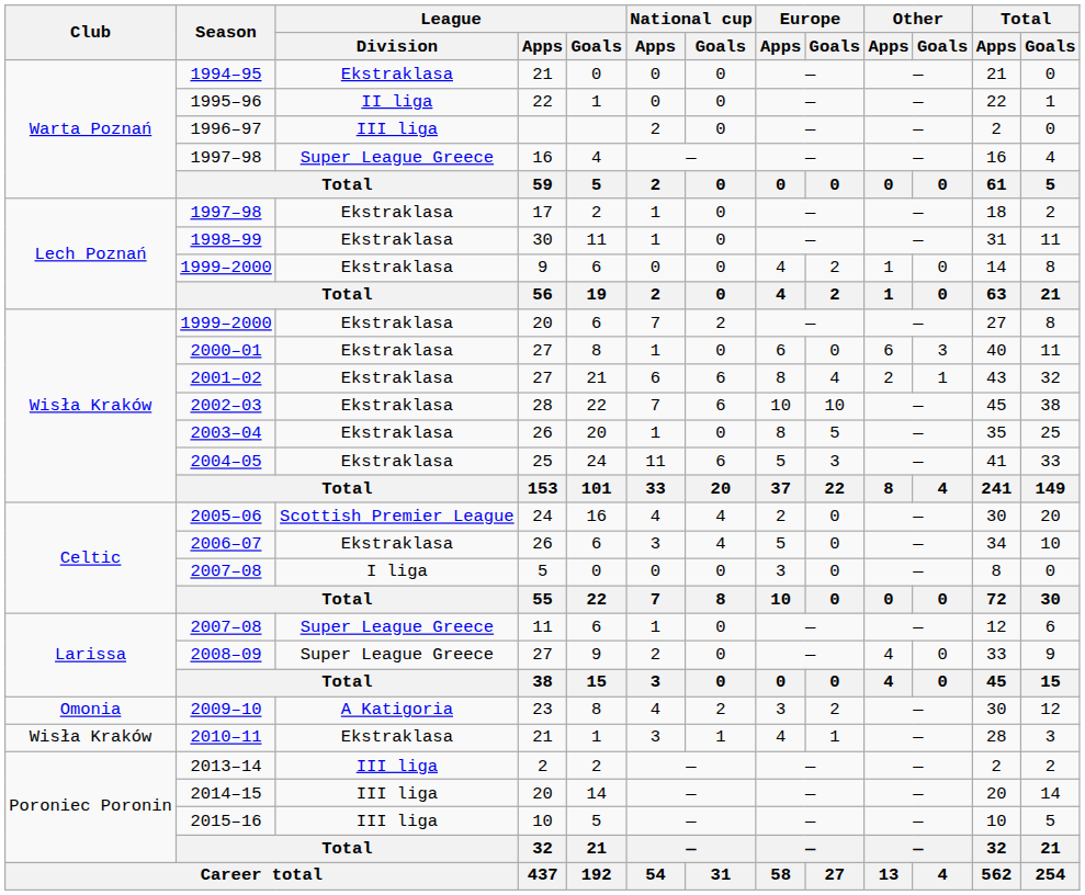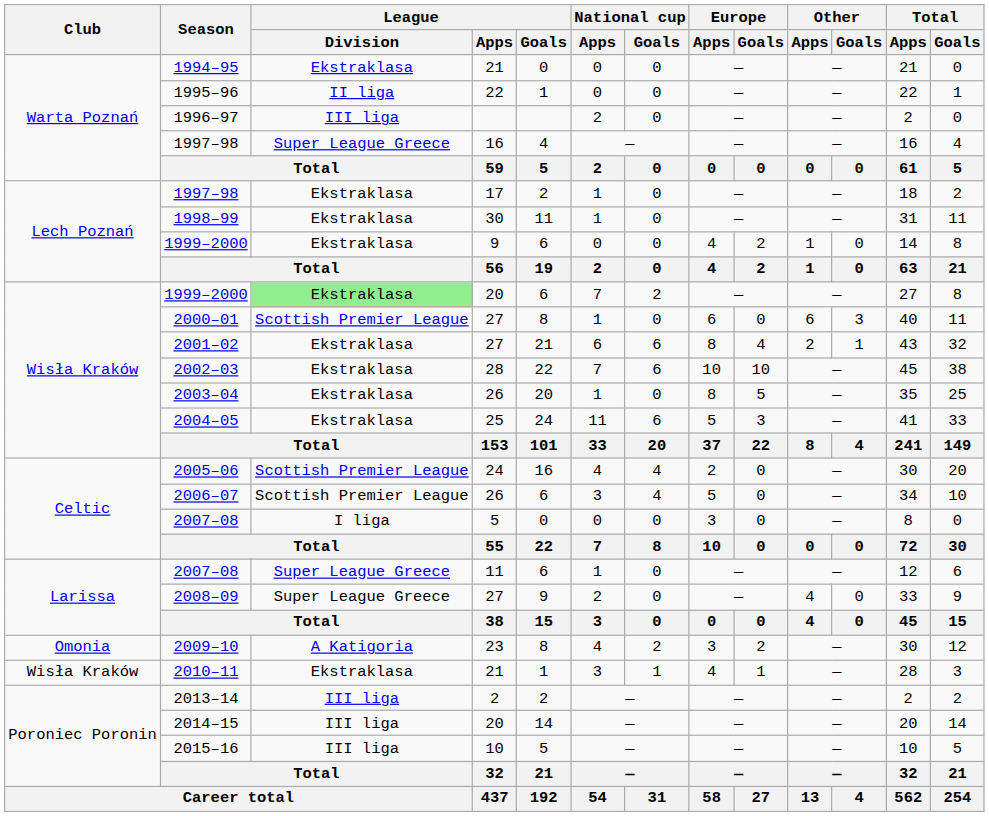 <table class="wikitable" style="text-align:center">
 <tr>
 <th rowspan="2">Club</th>
 <th rowspan="2">Season</th>
 <th colspan="3">League</th>
 <th colspan="2">National cup</th>
 <th colspan="2">Europe</th>
 <th colspan="2">Other</th>
 <th colspan="2">Total</th>
 </tr>
 <tr>
 <th>Division</th>
 <th>Apps</th>
 <th>Goals</th>
 <th>Apps</th>
 <th>Goals</th>
 <th>Apps</th>
 <th>Goals</th>
 <th>Apps</th>
 <th>Goals</th>
 <th>Apps</th>
 <th>Goals</th>
 </tr>
 <tr>
 <td rowspan="5"><a href='#'>Warta Poznań</a></td>
 <td><a href='#'>1994–95</a></td>
 <td><a href='#'>Ekstraklasa</a></td>
 <td>21</td>
 <td>0</td>
 <td>0</td>
 <td>0</td>
 <td colspan="2">—</td>
 <td colspan="2">—</td>
 <td>21</td>
 <td>0</td>
 </tr>
 <tr>
 <td>1995–96</td>
 <td><a href='#'>II liga</a></td>
 <td>22</td>
 <td>1</td>
 <td>0</td>
 <td>0</td>
 <td colspan="2">—</td>
 <td colspan="2">—</td>
 <td>22</td>
 <td>1</td>
 </tr>
 <tr>
 <td>1996–97</td>
 <td><a href='#'>III liga</a></td>
 <td></td>
 <td></td>
 <td>2</td>
 <td>0</td>
 <td colspan="2">—</td>
 <td colspan="2">—</td>
 <td>2</td>
 <td>0</td>
 </tr>
 <tr>
 <td>1997–98</td>
 <td><a href='#'>Super League Greece</a></td>
 <td>16</td>
 <td>4</td>
 <td colspan="2">—</td>
 <td colspan="2">—</td>
 <td colspan="2">—</td>
 <td>16</td>
 <td>4</td>
 </tr>
 <tr>
 <th colspan="2">Total</th>
 <th>59</th>
 <th>5</th>
 <th>2</th>
 <th>0</th>
 <th>0</th>
 <th>0</th>
 <th>0</th>
 <th>0</th>
 <th>61</th>
 <th>5</th>
 </tr>
 <tr>
 <td rowspan="4"><a href='#'>Lech Poznań</a></td>
 <td><a href='#'>1997–98</a></td>
 <td>Ekstraklasa</td>
 <td>17</td>
 <td>2</td>
 <td>1</td>
 <td>0</td>
 <td colspan="2">—</td>
 <td colspan="2">—</td>
 <td>18</td>
 <td>2</td>
 </tr>
 <tr>
 <td><a href='#'>1998–99</a></td>
 <td>Ekstraklasa</td>
 <td>30</td>
 <td>11</td>
 <td>1</td>
 <td>0</td>
 <td colspan="2">—</td>
 <td colspan="2">—</td>
 <td>31</td>
 <td>11</td>
 </tr>
 <tr>
 <td><a href='#'>1999–2000</a></td>
 <td>Ekstraklasa</td>
 <td>9</td>
 <td>6</td>
 <td>0</td>
 <td>0</td>
 <td>4</td>
 <td>2</td>
 <td>1</td>
 <td>0</td>
 <td>14</td>
 <td>8</td>
 </tr>
 <tr>
 <th colspan="2">Total</th>
 <th>56</th>
 <th>19</th>
 <th>2</th>
 <th>0</th>
 <th>4</th>
 <th>2</th>
 <th>1</th>
 <th>0</th>
 <th>63</th>
 <th>21</th>
 </tr>
 <tr>
 <td rowspan="7"><a href='#'>Wisła Kraków</a></td>
 <td><a href='#'>1999–2000</a></td>
-<td>Ekstraklasa</td>
+<td style="background: lightgreen;">Ekstraklasa</td>
 <td>20</td>
 <td>6</td>
 <td>7</td>
 <td>2</td>
 <td colspan="2">—</td>
 <td colspan="2">—</td>
 <td>27</td>
 <td>8</td>
 </tr>
 <tr>
 <td><a href='#'>2000–01</a></td>
-<td>Ekstraklasa</td>
+<td><a href='#'>Scottish Premier League</a></td>
 <td>27</td>
 <td>8</td>
 <td>1</td>
 <td>0</td>
 <td>6</td>
 <td>0</td>
 <td>6</td>
 <td>3</td>
 <td>40</td>
 <td>11</td>
 </tr>
 <tr>
 <td><a href='#'>2001–02</a></td>
 <td>Ekstraklasa</td>
 <td>27</td>
 <td>21</td>
 <td>6</td>
 <td>6</td>
 <td>8</td>
 <td>4</td>
 <td>2</td>
 <td>1</td>
 <td>43</td>
 <td>32</td>
 </tr>
 <tr>
 <td><a href='#'>2002–03</a></td>
 <td>Ekstraklasa</td>
 <td>28</td>
 <td>22</td>
 <td>7</td>
 <td>6</td>
 <td>10</td>
 <td>10</td>
 <td colspan="2">—</td>
 <td>45</td>
 <td>38</td>
 </tr>
 <tr>
 <td><a href='#'>2003–04</a></td>
 <td>Ekstraklasa</td>
 <td>26</td>
 <td>20</td>
 <td>1</td>
 <td>0</td>
 <td>8</td>
 <td>5</td>
 <td colspan="2">—</td>
 <td>35</td>
 <td>25</td>
 </tr>
 <tr>
 <td><a href='#'>2004–05</a></td>
 <td>Ekstraklasa</td>
 <td>25</td>
 <td>24</td>
 <td>11</td>
 <td>6</td>
 <td>5</td>
 <td>3</td>
 <td colspan="2">—</td>
 <td>41</td>
 <td>33</td>
 </tr>
 <tr>
 <th colspan="2">Total</th>
 <th>153</th>
 <th>101</th>
 <th>33</th>
 <th>20</th>
 <th>37</th>
 <th>22</th>
 <th>8</th>
 <th>4</th>
 <th>241</th>
 <th>149</th>
 </tr>
 <tr>
 <td rowspan="4"><a href='#'>Celtic</a></td>
 <td><a href='#'>2005–06</a></td>
 <td><a href='#'>Scottish Premier League</a></td>
 <td>24</td>
 <td>16</td>
 <td>4</td>
 <td>4</td>
 <td>2</td>
 <td>0</td>
 <td colspan="2">—</td>
 <td>30</td>
 <td>20</td>
 </tr>
 <tr>
 <td><a href='#'>2006–07</a></td>
-<td>Ekstraklasa</td>
+<td>Scottish Premier League</td>
 <td>26</td>
 <td>6</td>
 <td>3</td>
 <td>4</td>
 <td>5</td>
 <td>0</td>
 <td colspan="2">—</td>
 <td>34</td>
 <td>10</td>
 </tr>
 <tr>
 <td><a href='#'>2007–08</a></td>
 <td>I liga</td>
 <td>5</td>
 <td>0</td>
 <td>0</td>
 <td>0</td>
 <td>3</td>
 <td>0</td>
 <td colspan="2">—</td>
 <td>8</td>
 <td>0</td>
 </tr>
 <tr>
 <th colspan="2">Total</th>
 <th>55</th>
 <th>22</th>
 <th>7</th>
 <th>8</th>
 <th>10</th>
 <th>0</th>
 <th>0</th>
 <th>0</th>
 <th>72</th>
 <th>30</th>
 </tr>
 <tr>
 <td rowspan="3"><a href='#'>Larissa</a></td>
 <td><a href='#'>2007–08</a></td>
 <td><a href='#'>Super League Greece</a></td>
 <td>11</td>
 <td>6</td>
 <td>1</td>
 <td>0</td>
 <td colspan="2">—</td>
 <td colspan="2">—</td>
 <td>12</td>
 <td>6</td>
 </tr>
 <tr>
 <td><a href='#'>2008–09</a></td>
 <td>Super League Greece</td>
 <td>27</td>
 <td>9</td>
 <td>2</td>
 <td>0</td>
 <td colspan="2">—</td>
 <td>4</td>
 <td>0</td>
 <td>33</td>
 <td>9</td>
 </tr>
 <tr>
 <th colspan="2">Total</th>
 <th>38</th>
 <th>15</th>
 <th>3</th>
 <th>0</th>
 <th>0</th>
 <th>0</th>
 <th>4</th>
 <th>0</th>
 <th>45</th>
 <th>15</th>
 </tr>
 <tr>
 <td><a href='#'>Omonia</a></td>
 <td><a href='#'>2009–10</a></td>
 <td><a href='#'>A Katigoria</a></td>
 <td>23</td>
 <td>8</td>
 <td>4</td>
 <td>2</td>
 <td>3</td>
 <td>2</td>
 <td colspan="2">—</td>
 <td>30</td>
 <td>12</td>
 </tr>
 <tr>
 <td>Wisła Kraków</td>
 <td><a href='#'>2010–11</a></td>
 <td>Ekstraklasa</td>
 <td>21</td>
 <td>1</td>
 <td>3</td>
 <td>1</td>
 <td>4</td>
 <td>1</td>
 <td colspan="2">—</td>
 <td>28</td>
 <td>3</td>
 </tr>
 <tr>
 <td rowspan="4">Poroniec Poronin</td>
 <td>2013–14</td>
 <td><a href='#'>III liga</a></td>
 <td>2</td>
 <td>2</td>
 <td colspan="2">—</td>
 <td colspan="2">—</td>
 <td colspan="2">—</td>
 <td>2</td>
 <td>2</td>
 </tr>
 <tr>
 <td>2014–15</td>
 <td>III liga</td>
 <td>20</td>
 <td>14</td>
 <td colspan="2">—</td>
 <td colspan="2">—</td>
 <td colspan="2">—</td>
 <td>20</td>
 <td>14</td>
 </tr>
 <tr>
 <td>2015–16</td>
 <td>III liga</td>
 <td>10</td>
 <td>5</td>
 <td colspan="2">—</td>
 <td colspan="2">—</td>
 <td colspan="2">—</td>
 <td>10</td>
 <td>5</td>
 </tr>
 <tr>
 <th colspan="2">Total</th>
 <th>32</th>
 <th>21</th>
 <th colspan="2">—</th>
 <th colspan="2">—</th>
 <th colspan="2">—</th>
 <th>32</th>
 <th>21</th>
 </tr>
 <tr>
 <th colspan="3">Career total</th>
 <th>437</th>
 <th>192</th>
 <th>54</th>
 <th>31</th>
 <th>58</th>
 <th>27</th>
 <th>13</th>
 <th>4</th>
 <th>562</th>
 <th>254</th>
 </tr>
 </table>
